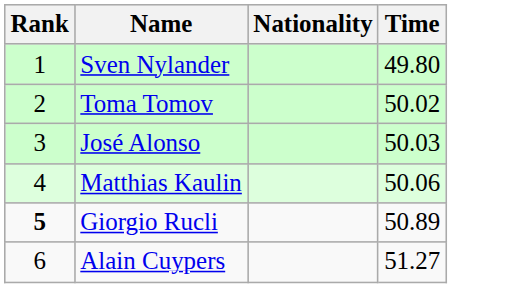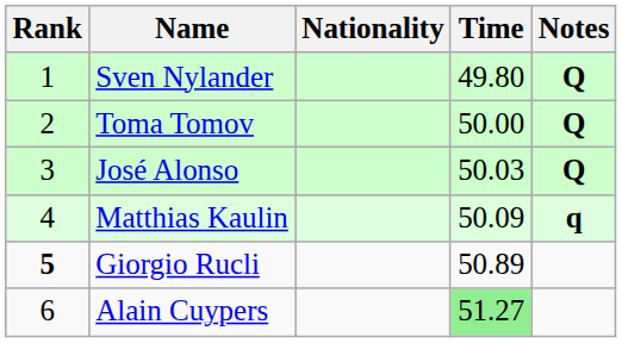 <table class="wikitable sortable" style="text-align:center">
 <tr>
 <th>Rank</th>
 <th>Name</th>
 <th>Nationality</th>
 <th>Time</th>
+<th>Notes</th>
 </tr>
 <tr bgcolor=ccffcc>
 <td>1</td>
 <td align=left><a href='#'>Sven Nylander</a></td>
 <td align=left></td>
 <td>49.80</td>
+<td><strong>Q</strong></td>
 </tr>
 <tr bgcolor=ccffcc>
 <td>2</td>
 <td align=left><a href='#'>Toma Tomov</a></td>
 <td align=left></td>
-<td>50.02</td>
+<td>50.00</td>
+<td><strong>Q</strong></td>
 </tr>
 <tr bgcolor=ccffcc>
 <td>3</td>
 <td align=left><a href='#'>José Alonso</a></td>
 <td align=left></td>
 <td>50.03</td>
+<td><strong>Q</strong></td>
 </tr>
 <tr bgcolor=ddffdd>
 <td>4</td>
 <td align=left><a href='#'>Matthias Kaulin</a></td>
 <td align=left></td>
-<td>50.06</td>
+<td>50.09</td>
+<td><strong>q</strong></td>
 </tr>
 <tr>
 <td><strong>5</strong></td>
 <td align=left><a href='#'>Giorgio Rucli</a></td>
 <td align=left></td>
 <td>50.89</td>
+<td></td>
 </tr>
 <tr>
 <td>6</td>
 <td align=left><a href='#'>Alain Cuypers</a></td>
 <td align=left></td>
-<td>51.27</td>
+<td style="background: lightgreen;">51.27</td>
+<td></td>
 </tr>
 </table>
